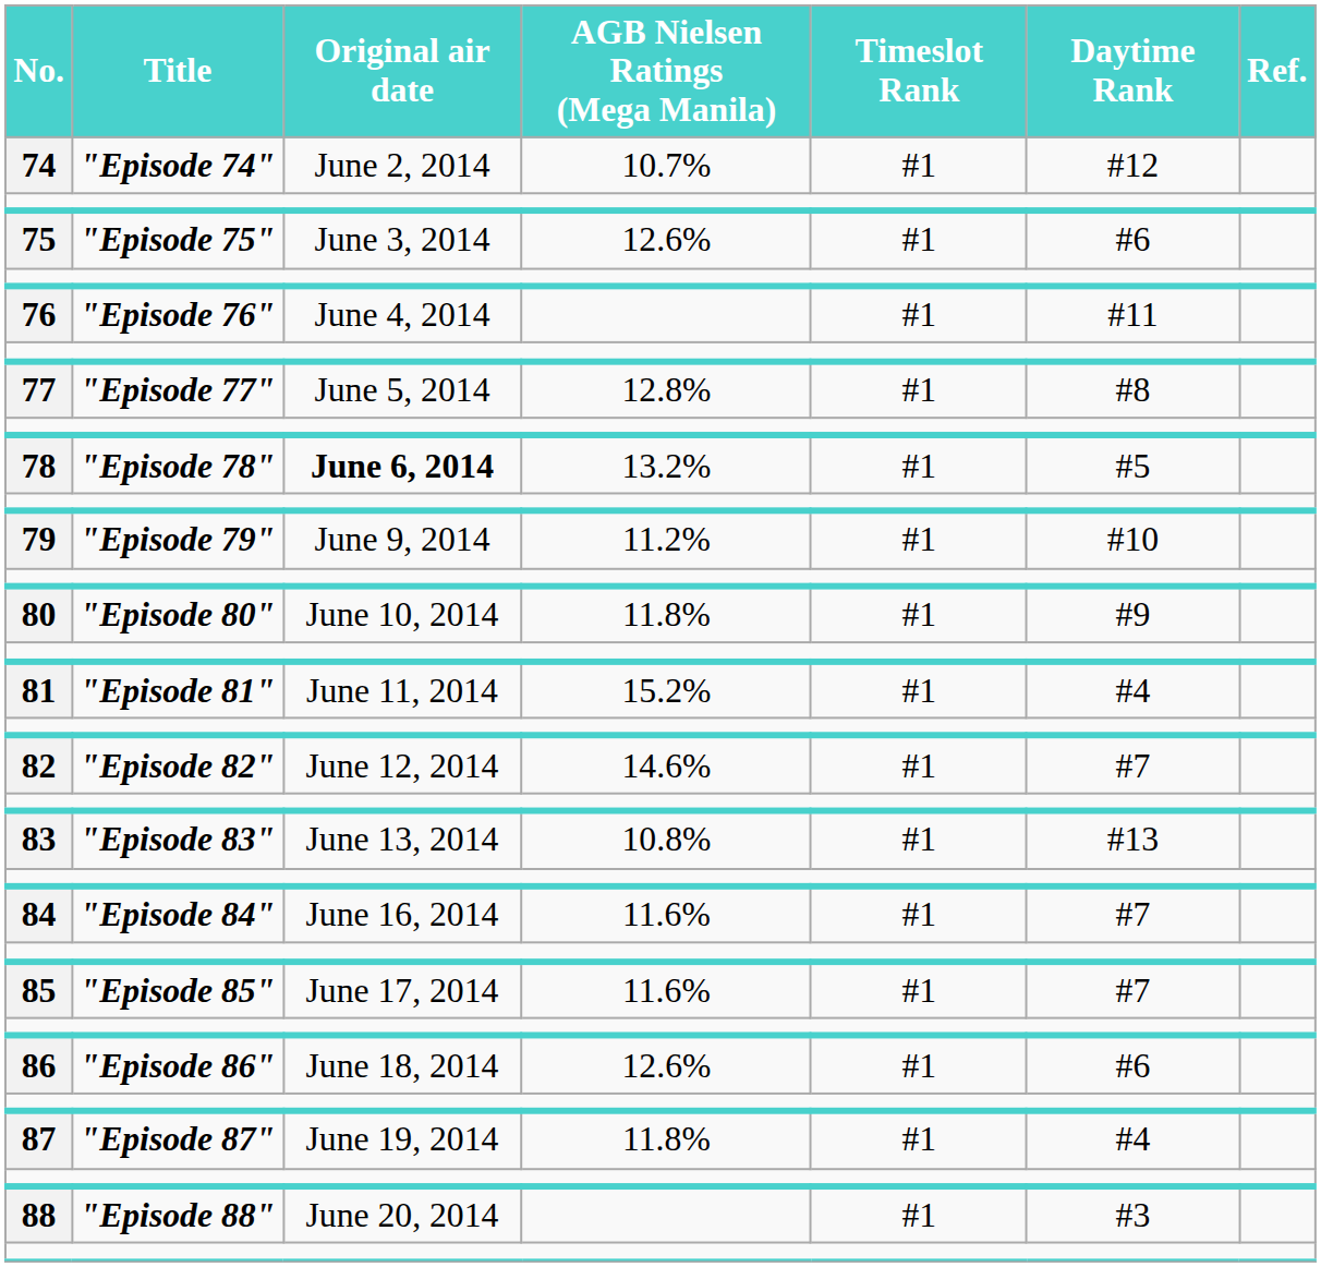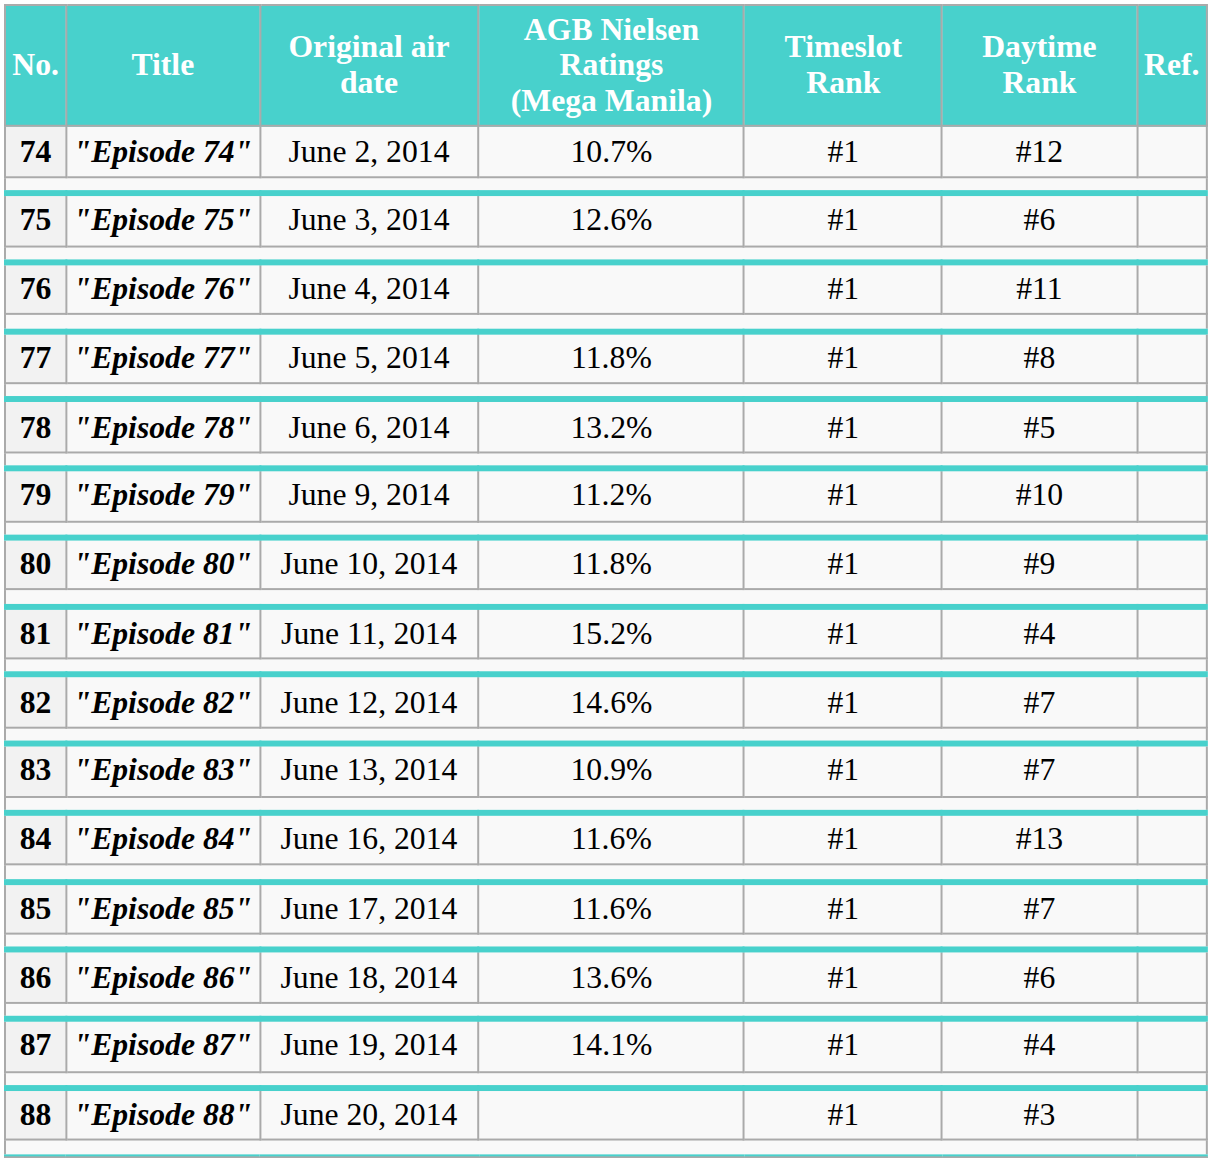 <table class="wikitable" style="text-align:center">
 <tr>
 <th style="background:#48D1CC; color:#ffffff">No.</th>
 <th style="background:#48D1CC; color:#ffffff">Title</th>
 <th style="background:#48D1CC; color:#ffffff">Original air date</th>
 <th style="background:#48D1CC; color:#ffffff">AGB Nielsen Ratings<br>(Mega Manila)</th>
 <th style="background:#48D1CC; color:#ffffff">Timeslot Rank</th>
 <th style="background:#48D1CC; color:#ffffff">Daytime Rank</th>
 <th style="background:#48D1CC; color:#ffffff">Ref.</th>
 </tr>
 <tr>
 <th>74</th>
 <td align="left"><strong><em>"Episode 74"</em></strong></td>
 <td>June 2, 2014</td>
 <td>10.7%</td>
 <td>#1</td>
 <td>#12</td>
 <td></td>
 </tr>
 <tr>
 <td colspan = "7" style="text-align: left; border-bottom: 3px solid #48D1CC;"></td>
 </tr>
 <tr>
 <th>75</th>
 <td align="left"><strong><em>"Episode 75"</em></strong></td>
 <td>June 3, 2014</td>
 <td>12.6%</td>
 <td>#1</td>
 <td>#6</td>
 <td></td>
 </tr>
 <tr>
 <td colspan = "7" style="text-align: left; border-bottom: 3px solid #48D1CC;"></td>
 </tr>
 <tr>
 <th>76</th>
 <td align="left"><strong><em>"Episode 76"</em></strong></td>
 <td>June 4, 2014</td>
 <td></td>
 <td>#1</td>
 <td>#11</td>
 <td></td>
 </tr>
 <tr>
 <td colspan = "7" style="text-align: left; border-bottom: 3px solid #48D1CC;"></td>
 </tr>
 <tr>
 <th>77</th>
 <td align="left"><strong><em>"Episode 77"</em></strong></td>
 <td>June 5, 2014</td>
-<td>12.8%</td>
+<td>11.8%</td>
 <td>#1</td>
 <td>#8</td>
 <td></td>
 </tr>
 <tr>
 <td colspan = "7" style="text-align: left; border-bottom: 3px solid #48D1CC;"></td>
 </tr>
 <tr>
 <th>78</th>
 <td align="left"><strong><em>"Episode 78"</em></strong></td>
-<td><strong>June 6, 2014</strong></td>
+<td>June 6, 2014</td>
 <td>13.2%</td>
 <td>#1</td>
 <td>#5</td>
 <td></td>
 </tr>
 <tr>
 <td colspan = "7" style="text-align: left; border-bottom: 3px solid #48D1CC;"></td>
 </tr>
 <tr>
 <th>79</th>
 <td align="left"><strong><em>"Episode 79"</em></strong></td>
 <td>June 9, 2014</td>
 <td>11.2%</td>
 <td>#1</td>
 <td>#10</td>
 <td></td>
 </tr>
 <tr>
 <td colspan = "7" style="text-align: left; border-bottom: 3px solid #48D1CC;"></td>
 </tr>
 <tr>
 <th>80</th>
 <td align="left"><strong><em>"Episode 80"</em></strong></td>
 <td>June 10, 2014</td>
 <td>11.8%</td>
 <td>#1</td>
 <td>#9</td>
 <td></td>
 </tr>
 <tr>
 <td colspan = "7" style="text-align: left; border-bottom: 3px solid #48D1CC;"></td>
 </tr>
 <tr>
 <th>81</th>
 <td align="left"><strong><em>"Episode 81"</em></strong></td>
 <td>June 11, 2014</td>
 <td>15.2%</td>
 <td>#1</td>
 <td>#4</td>
 <td></td>
 </tr>
 <tr>
 <td colspan = "7" style="text-align: left; border-bottom: 3px solid #48D1CC;"></td>
 </tr>
 <tr>
 <th>82</th>
 <td align="left"><strong><em>"Episode 82"</em></strong></td>
 <td>June 12, 2014</td>
 <td>14.6%</td>
 <td>#1</td>
 <td>#7</td>
 <td></td>
 </tr>
 <tr>
 <td colspan = "7" style="text-align: left; border-bottom: 3px solid #48D1CC;"></td>
 </tr>
 <tr>
 <th>83</th>
 <td align="left"><strong><em>"Episode 83"</em></strong></td>
 <td>June 13, 2014</td>
-<td>10.8%</td>
+<td>10.9%</td>
 <td>#1</td>
-<td>#13</td>
+<td>#7</td>
 <td></td>
 </tr>
 <tr>
 <td colspan = "7" style="text-align: left; border-bottom: 3px solid #48D1CC;"></td>
 </tr>
 <tr>
 <th>84</th>
 <td align="left"><strong><em>"Episode 84"</em></strong></td>
 <td>June 16, 2014</td>
 <td>11.6%</td>
 <td>#1</td>
-<td>#7</td>
+<td>#13</td>
 <td></td>
 </tr>
 <tr>
 <td colspan = "7" style="text-align: left; border-bottom: 3px solid #48D1CC;"></td>
 </tr>
 <tr>
 <th>85</th>
 <td align="left"><strong><em>"Episode 85"</em></strong></td>
 <td>June 17, 2014</td>
 <td>11.6%</td>
 <td>#1</td>
 <td>#7</td>
 <td></td>
 </tr>
 <tr>
 <td colspan = "7" style="text-align: left; border-bottom: 3px solid #48D1CC;"></td>
 </tr>
 <tr>
 <th>86</th>
 <td align="left"><strong><em>"Episode 86"</em></strong></td>
 <td>June 18, 2014</td>
-<td>12.6%</td>
+<td>13.6%</td>
 <td>#1</td>
 <td>#6</td>
 <td></td>
 </tr>
 <tr>
 <td colspan = "7" style="text-align: left; border-bottom: 3px solid #48D1CC;"></td>
 </tr>
 <tr>
 <th>87</th>
 <td align="left"><strong><em>"Episode 87"</em></strong></td>
 <td>June 19, 2014</td>
-<td>11.8%</td>
+<td>14.1%</td>
 <td>#1</td>
 <td>#4</td>
 <td></td>
 </tr>
 <tr>
 <td colspan = "7" style="text-align: left; border-bottom: 3px solid #48D1CC;"></td>
 </tr>
 <tr>
 <th>88</th>
 <td align="left"><strong><em>"Episode 88"</em></strong></td>
 <td>June 20, 2014</td>
 <td></td>
 <td>#1</td>
 <td>#3</td>
 <td></td>
 </tr>
 <tr>
 <td colspan = "7" style="text-align: left; border-bottom: 3px solid #48D1CC;"></td>
 </tr>
 <tr>
 </tr>
 </table>
